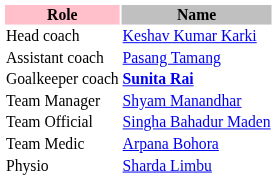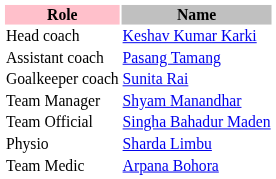 <table class="toccolours">
 <tr>
 <th style="background:pink;">Role</th>
 <th style="background:silver;">Name</th>
 </tr>
 <tr>
 <td>Head coach</td>
 <td> <a href='#'>Keshav Kumar Karki</a></td>
 </tr>
 <tr>
 <td>Assistant coach</td>
 <td> <a href='#'>Pasang Tamang</a></td>
 </tr>
 <tr>
 <td>Goalkeeper coach</td>
-<td><strong> <a href='#'>Sunita Rai</a></strong></td>
+<td> <a href='#'>Sunita Rai</a></td>
 </tr>
 <tr>
 <td>Team Manager</td>
 <td> <a href='#'>Shyam Manandhar</a></td>
 </tr>
 <tr>
 <td>Team Official</td>
 <td> <a href='#'>Singha Bahadur Maden</a></td>
 </tr>
 <tr>
+<td>Physio</td>
+<td> <a href='#'>Sharda Limbu</a></td>
+</tr>
+<tr>
 <td>Team Medic</td>
 <td> <a href='#'>Arpana Bohora</a></td>
 </tr>
 <tr>
-<td>Physio</td>
-<td> <a href='#'>Sharda Limbu</a></td>
-</tr>
-<tr>
 </tr>
 </table>
